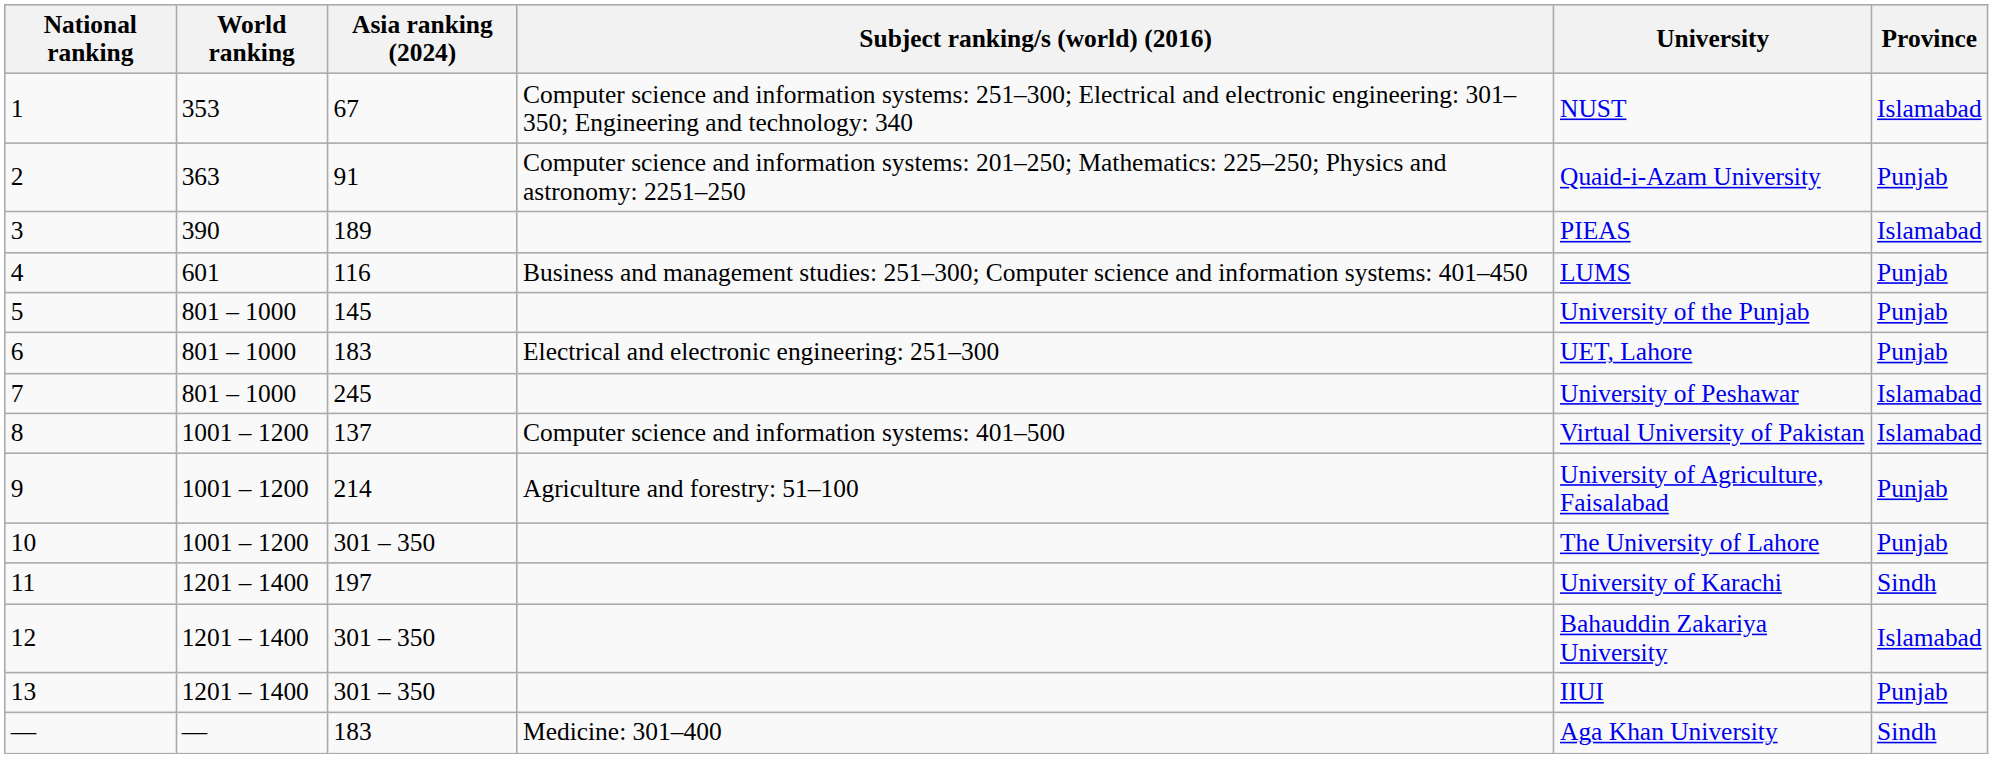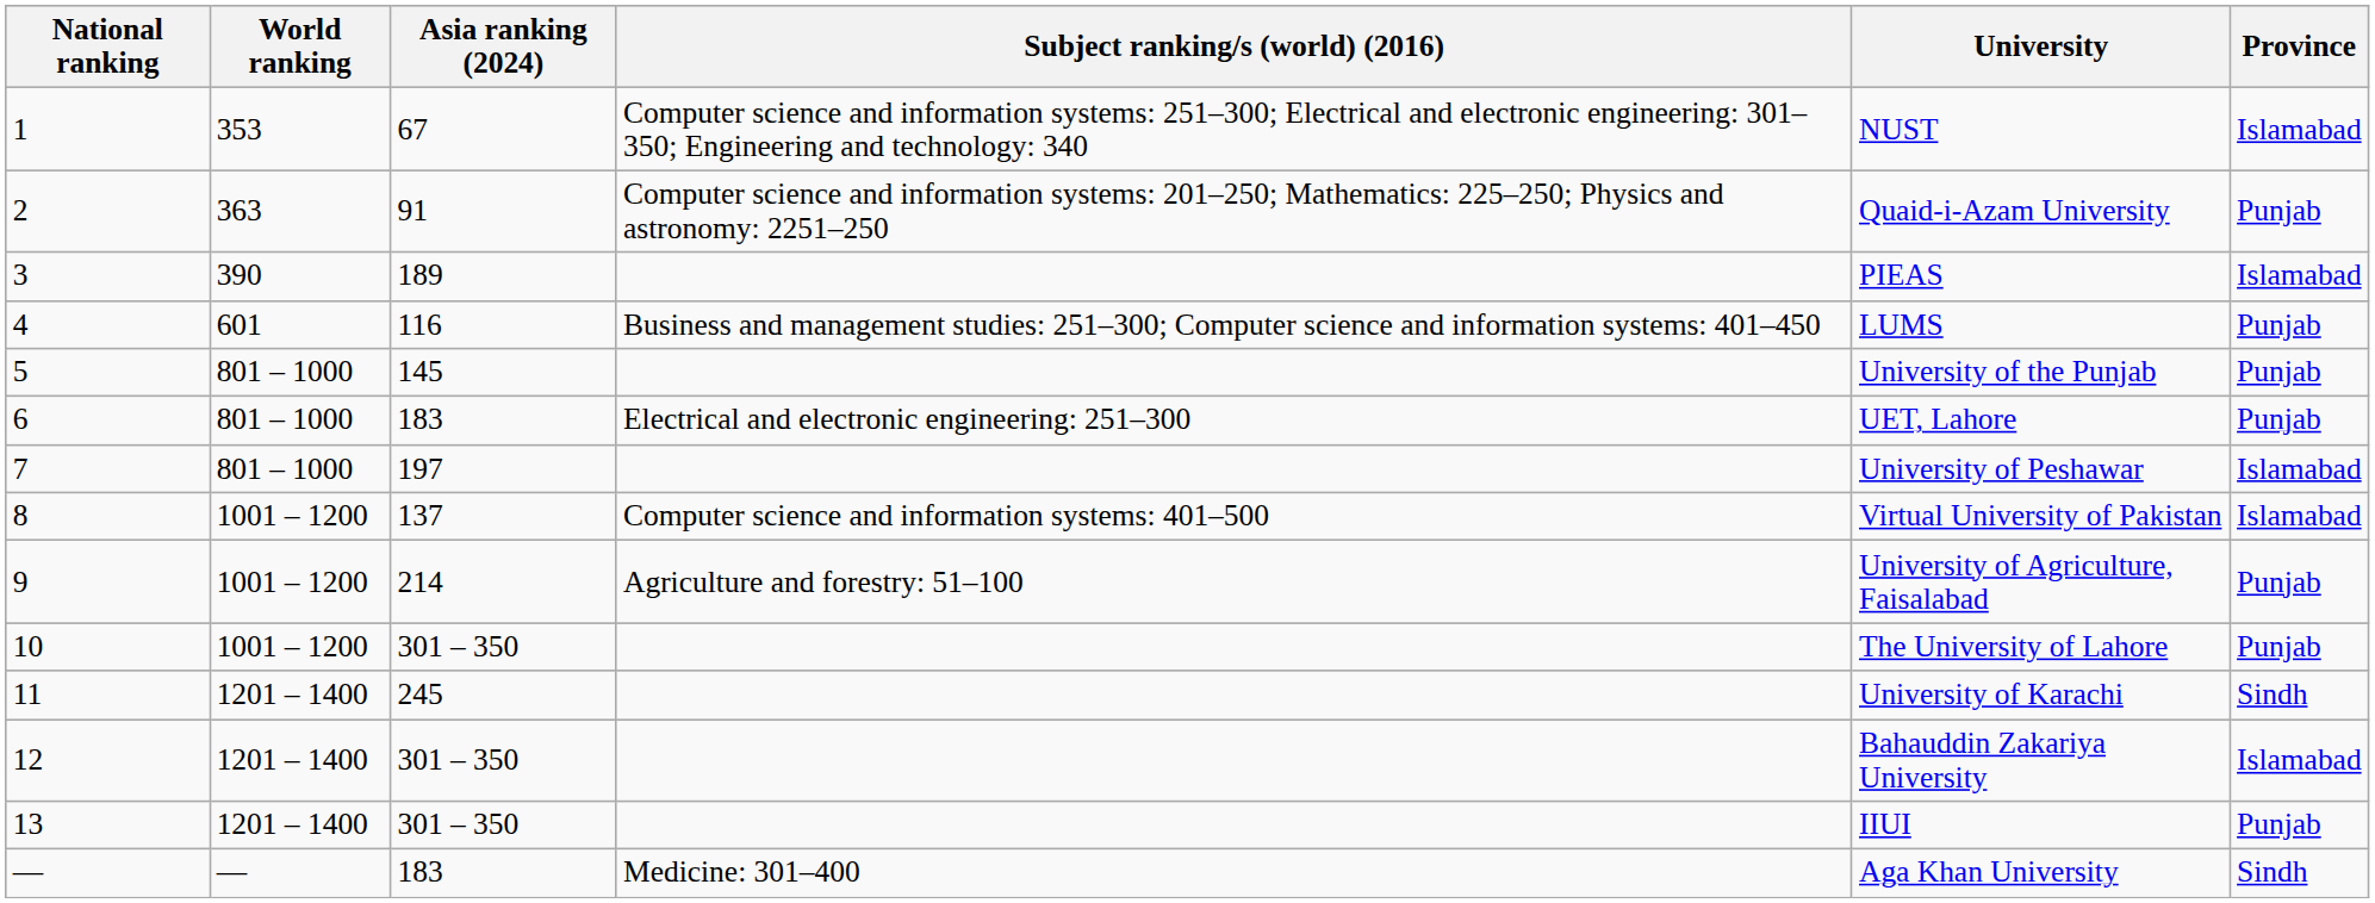 <table class="wikitable sortable">
 <tr>
 <th>National ranking</th>
 <th>World ranking</th>
 <th>Asia ranking (2024)</th>
 <th>Subject ranking/s (world) (2016)</th>
 <th>University</th>
 <th>Province</th>
 </tr>
 <tr>
 <td>1</td>
 <td>353</td>
 <td>67</td>
 <td>Computer science and information systems: 251–300; Electrical and electronic engineering: 301–350; Engineering and technology: 340</td>
 <td><a href='#'>NUST</a></td>
 <td><a href='#'>Islamabad</a></td>
 </tr>
 <tr>
 <td>2</td>
 <td>363</td>
 <td>91</td>
 <td>Computer science and information systems: 201–250; Mathematics: 225–250; Physics and astronomy: 2251–250</td>
 <td><a href='#'>Quaid-i-Azam University</a></td>
 <td><a href='#'>Punjab</a></td>
 </tr>
 <tr>
 <td>3</td>
 <td>390</td>
 <td>189</td>
 <td></td>
 <td><a href='#'>PIEAS</a></td>
 <td><a href='#'>Islamabad</a></td>
 </tr>
 <tr>
 <td>4</td>
 <td>601</td>
 <td>116</td>
 <td>Business and management studies: 251–300; Computer science and information systems: 401–450</td>
 <td><a href='#'>LUMS</a></td>
 <td><a href='#'>Punjab</a></td>
 </tr>
 <tr>
 <td>5</td>
 <td>801 – 1000</td>
 <td>145</td>
 <td></td>
 <td><a href='#'>University of the Punjab</a></td>
 <td><a href='#'>Punjab</a></td>
 </tr>
 <tr>
 <td>6</td>
 <td>801 – 1000</td>
 <td>183</td>
 <td>Electrical and electronic engineering: 251–300</td>
 <td><a href='#'>UET, Lahore</a></td>
 <td><a href='#'>Punjab</a></td>
 </tr>
 <tr>
 <td>7</td>
 <td>801 – 1000</td>
-<td>245</td>
+<td>197</td>
 <td></td>
 <td><a href='#'>University of Peshawar</a></td>
 <td><a href='#'>Islamabad</a></td>
 </tr>
 <tr>
 <td>8</td>
 <td>1001 – 1200</td>
 <td>137</td>
 <td>Computer science and information systems: 401–500</td>
 <td><a href='#'>Virtual University of Pakistan</a></td>
 <td><a href='#'>Islamabad</a></td>
 </tr>
 <tr>
 <td>9</td>
 <td>1001 – 1200</td>
 <td>214</td>
 <td>Agriculture and forestry: 51–100</td>
 <td><a href='#'>University of Agriculture, Faisalabad</a></td>
 <td><a href='#'>Punjab</a></td>
 </tr>
 <tr>
 <td>10</td>
 <td>1001 – 1200</td>
 <td>301 – 350</td>
 <td></td>
 <td><a href='#'>The University of Lahore</a></td>
 <td><a href='#'>Punjab</a></td>
 </tr>
 <tr>
 <td>11</td>
 <td>1201 – 1400</td>
-<td>197</td>
+<td>245</td>
 <td></td>
 <td><a href='#'>University of Karachi</a></td>
 <td><a href='#'>Sindh</a></td>
 </tr>
 <tr>
 <td>12</td>
 <td>1201 – 1400</td>
 <td>301 – 350</td>
 <td></td>
 <td><a href='#'>Bahauddin Zakariya University</a></td>
 <td><a href='#'>Islamabad</a></td>
 </tr>
 <tr>
 <td>13</td>
 <td>1201 – 1400</td>
 <td>301 – 350</td>
 <td></td>
 <td><a href='#'>IIUI</a></td>
 <td><a href='#'>Punjab</a></td>
 </tr>
 <tr>
 <td>—</td>
 <td>—</td>
 <td>183</td>
 <td>Medicine: 301–400</td>
 <td><a href='#'>Aga Khan University</a></td>
 <td><a href='#'>Sindh</a></td>
 </tr>
 </table>
